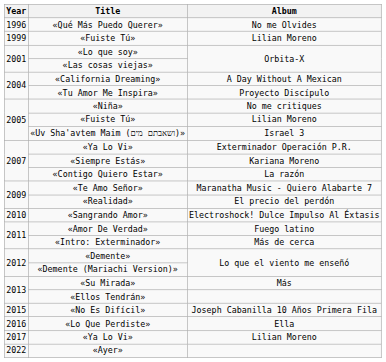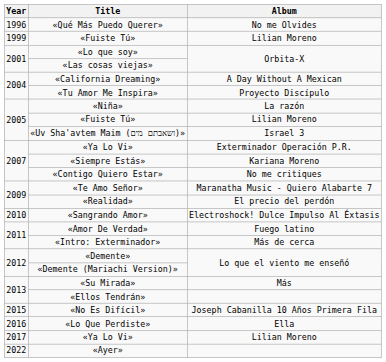 <table class="wikitable plainrowheaders" style="text-align:center">
 <tr>
 <th>Year</th>
 <th>Title</th>
 <th>Album</th>
 </tr>
 <tr>
 <td>1996</td>
 <td>«Qué Más Puedo Querer»<br></td>
 <td>No me Olvides</td>
 </tr>
 <tr>
 <td>1999</td>
 <td>«Fuiste Tú»<br></td>
 <td>Lilian Moreno</td>
 </tr>
 <tr>
 <td ! rowspan="2">2001</td>
 <td>«Lo que soy»</td>
 <td ! rowspan="2">Orbita-X<br></td>
 </tr>
 <tr>
 <td>«Las cosas viejas»</td>
 </tr>
 <tr>
 <td ! rowspan="2">2004</td>
 <td>«California Dreaming»</td>
 <td>A Day Without A Mexican<br></td>
 </tr>
 <tr>
 <td>«Tu Amor Me Inspira»</td>
 <td>Proyecto Discípulo<br></td>
 </tr>
 <tr>
 <td ! rowspan="3">2005</td>
 <td>«Niña»<br></td>
-<td>No me critiques</td>
+<td>La razón</td>
 </tr>
 <tr>
 <td>«Fuiste Tú»<br></td>
 <td>Lilian Moreno</td>
 </tr>
 <tr>
 <td>«Uv Sha'avtem Maim (ושאבתם מים)»</td>
 <td>Israel 3<br></td>
 </tr>
 <tr>
 <td ! rowspan="3">2007</td>
 <td>«Ya Lo Vi»<br></td>
 <td>Exterminador Operación P.R.</td>
 </tr>
 <tr>
 <td>«Siempre Estás»<br></td>
 <td>Kariana Moreno</td>
 </tr>
 <tr>
 <td>«Contigo Quiero Estar»<br></td>
-<td>La razón</td>
+<td>No me critiques</td>
 </tr>
 <tr>
 <td ! rowspan="2">2009</td>
 <td>«Te Amo Señor»</td>
 <td>Maranatha Music - Quiero Alabarte 7<br></td>
 </tr>
 <tr>
 <td>«Realidad»<br></td>
 <td>El precio del perdón</td>
 </tr>
 <tr>
 <td>2010</td>
 <td>«Sangrando Amor»<br></td>
 <td>Electroshock! Dulce Impulso Al Éxtasis</td>
 </tr>
 <tr>
 <td ! rowspan="2">2011</td>
 <td>«Amor De Verdad»<br></td>
 <td>Fuego latino</td>
 </tr>
 <tr>
 <td>«Intro: Exterminador»<br></td>
 <td>Más de cerca</td>
 </tr>
 <tr>
 <td ! rowspan="2">2012</td>
 <td>«Demente»<br></td>
 <td ! rowspan="2">Lo que el viento me enseñó</td>
 </tr>
 <tr>
 <td>«Demente (Mariachi Version)»<br></td>
 </tr>
 <tr>
 <td ! rowspan="2">2013</td>
 <td>«Su Mirada»<br></td>
 <td>Más</td>
 </tr>
 <tr>
 <td>«Ellos Tendrán»<br></td>
 <td></td>
 </tr>
 <tr>
 <td>2015</td>
 <td>«No Es Difícil»<br></td>
 <td>Joseph Cabanilla 10 Años Primera Fila</td>
 </tr>
 <tr>
 <td>2016</td>
 <td>«Lo Que Perdiste»<br></td>
 <td>Ella</td>
 </tr>
 <tr>
 <td>2017</td>
 <td>«Ya Lo Vi»<br></td>
 <td>Lilian Moreno</td>
 </tr>
 <tr>
 <td>2022</td>
 <td>«Ayer»<br></td>
 <td></td>
 </tr>
 </table>
